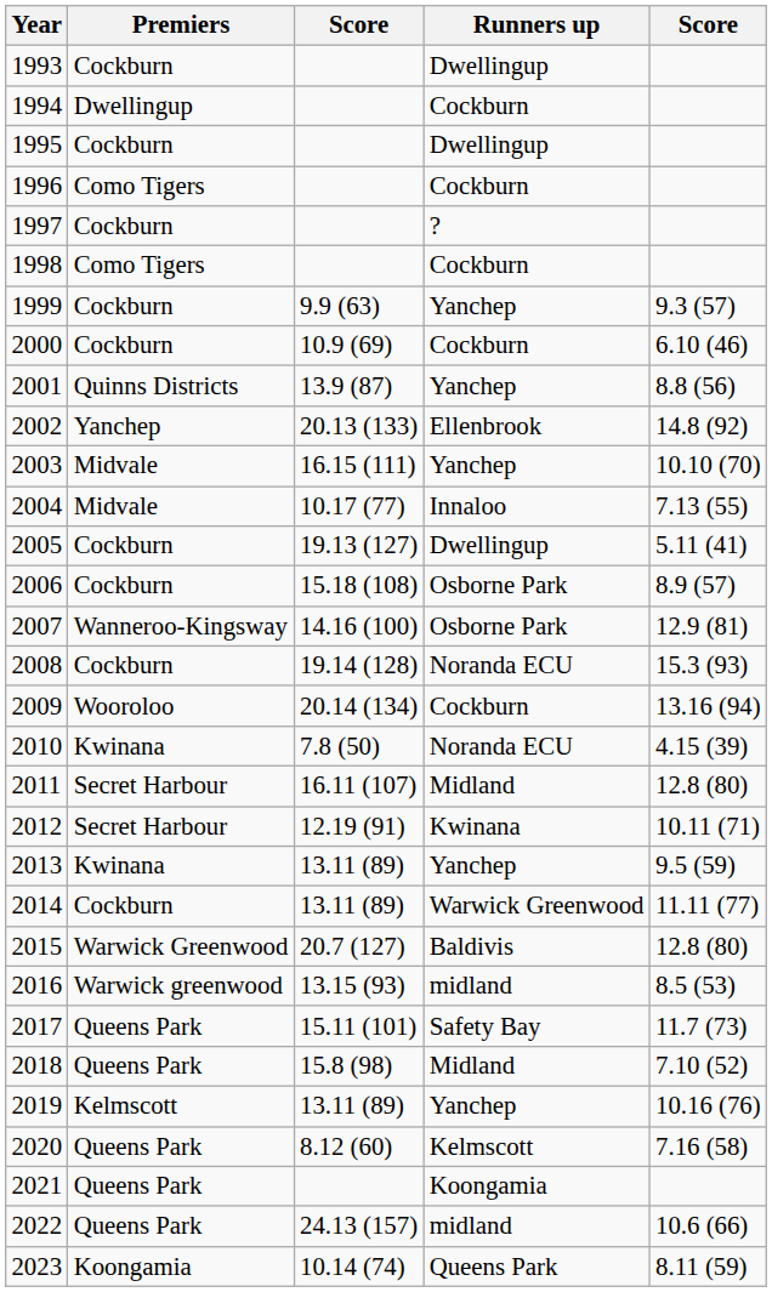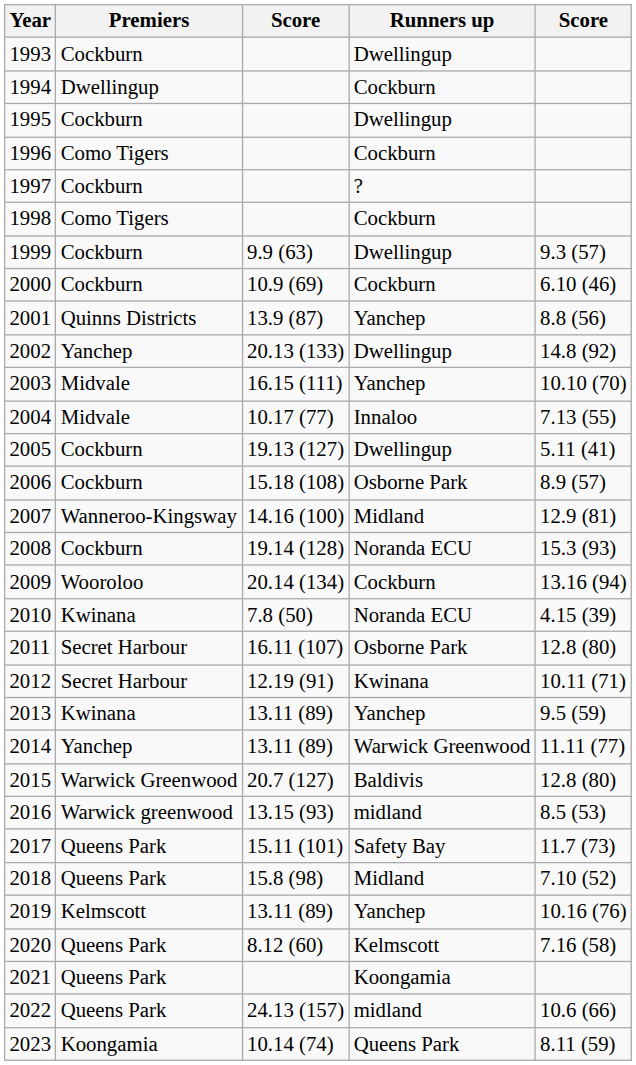 <table class="wikitable">
 <tr>
 <th>Year</th>
 <th>Premiers</th>
 <th>Score</th>
 <th>Runners up</th>
 <th>Score</th>
 </tr>
 <tr>
 <td>1993</td>
 <td>Cockburn</td>
 <td></td>
 <td>Dwellingup</td>
 <td></td>
 </tr>
 <tr>
 <td>1994</td>
 <td>Dwellingup</td>
 <td></td>
 <td>Cockburn</td>
 <td></td>
 </tr>
 <tr>
 <td>1995</td>
 <td>Cockburn</td>
 <td></td>
 <td>Dwellingup</td>
 <td></td>
 </tr>
 <tr>
 <td>1996</td>
 <td>Como Tigers</td>
 <td></td>
 <td>Cockburn</td>
 <td></td>
 </tr>
 <tr>
 <td>1997</td>
 <td>Cockburn</td>
 <td></td>
 <td>?</td>
 <td></td>
 </tr>
 <tr>
 <td>1998</td>
 <td>Como Tigers</td>
 <td></td>
 <td>Cockburn</td>
 <td></td>
 </tr>
 <tr>
 <td>1999</td>
 <td>Cockburn</td>
 <td>9.9 (63)</td>
-<td>Yanchep</td>
+<td>Dwellingup</td>
 <td>9.3 (57)</td>
 </tr>
 <tr>
 <td>2000</td>
 <td>Cockburn</td>
 <td>10.9 (69)</td>
 <td>Cockburn</td>
 <td>6.10 (46)</td>
 </tr>
 <tr>
 <td>2001</td>
 <td>Quinns Districts</td>
 <td>13.9 (87)</td>
 <td>Yanchep</td>
 <td>8.8 (56)</td>
 </tr>
 <tr>
 <td>2002</td>
 <td>Yanchep</td>
 <td>20.13 (133)</td>
-<td>Ellenbrook</td>
+<td>Dwellingup</td>
 <td>14.8 (92)</td>
 </tr>
 <tr>
 <td>2003</td>
 <td>Midvale</td>
 <td>16.15 (111)</td>
 <td>Yanchep</td>
 <td>10.10 (70)</td>
 </tr>
 <tr>
 <td>2004</td>
 <td>Midvale</td>
 <td>10.17 (77)</td>
 <td>Innaloo</td>
 <td>7.13 (55)</td>
 </tr>
 <tr>
 <td>2005</td>
 <td>Cockburn</td>
 <td>19.13 (127)</td>
 <td>Dwellingup</td>
 <td>5.11 (41)</td>
 </tr>
 <tr>
 <td>2006</td>
 <td>Cockburn</td>
 <td>15.18 (108)</td>
 <td>Osborne Park</td>
 <td>8.9 (57)</td>
 </tr>
 <tr>
 <td>2007</td>
 <td>Wanneroo-Kingsway</td>
 <td>14.16 (100)</td>
-<td>Osborne Park</td>
+<td>Midland</td>
 <td>12.9 (81)</td>
 </tr>
 <tr>
 <td>2008</td>
 <td>Cockburn</td>
 <td>19.14 (128)</td>
 <td>Noranda ECU</td>
 <td>15.3 (93)</td>
 </tr>
 <tr>
 <td>2009</td>
 <td>Wooroloo</td>
 <td>20.14 (134)</td>
 <td>Cockburn</td>
 <td>13.16 (94)</td>
 </tr>
 <tr>
 <td>2010</td>
 <td>Kwinana</td>
 <td>7.8 (50)</td>
 <td>Noranda ECU</td>
 <td>4.15 (39)</td>
 </tr>
 <tr>
 <td>2011</td>
 <td>Secret Harbour</td>
 <td>16.11 (107)</td>
-<td>Midland</td>
+<td>Osborne Park</td>
 <td>12.8 (80)</td>
 </tr>
 <tr>
 <td>2012</td>
 <td>Secret Harbour</td>
 <td>12.19 (91)</td>
 <td>Kwinana</td>
 <td>10.11 (71)</td>
 </tr>
 <tr>
 <td>2013</td>
 <td>Kwinana</td>
 <td>13.11 (89)</td>
 <td>Yanchep</td>
 <td>9.5 (59)</td>
 </tr>
 <tr>
 <td>2014</td>
-<td>Cockburn</td>
+<td>Yanchep</td>
 <td>13.11 (89)</td>
 <td>Warwick Greenwood</td>
 <td>11.11 (77)</td>
 </tr>
 <tr>
 <td>2015</td>
 <td>Warwick Greenwood</td>
 <td>20.7 (127)</td>
 <td>Baldivis</td>
 <td>12.8 (80)</td>
 </tr>
 <tr>
 <td>2016</td>
 <td>Warwick greenwood</td>
 <td>13.15 (93)</td>
 <td>midland</td>
 <td>8.5 (53)</td>
 </tr>
 <tr>
 <td>2017</td>
 <td>Queens Park</td>
 <td>15.11 (101)</td>
 <td>Safety Bay</td>
 <td>11.7 (73)</td>
 </tr>
 <tr>
 <td>2018</td>
 <td>Queens Park</td>
 <td>15.8 (98)</td>
 <td>Midland</td>
 <td>7.10 (52)</td>
 </tr>
 <tr>
 <td>2019</td>
 <td>Kelmscott</td>
 <td>13.11 (89)</td>
 <td>Yanchep</td>
 <td>10.16 (76)</td>
 </tr>
 <tr>
 <td>2020</td>
 <td>Queens Park</td>
 <td>8.12 (60)</td>
 <td>Kelmscott</td>
 <td>7.16 (58)</td>
 </tr>
 <tr>
 <td>2021</td>
 <td>Queens Park</td>
 <td></td>
 <td>Koongamia</td>
 <td></td>
 </tr>
 <tr>
 <td>2022</td>
 <td>Queens Park</td>
 <td>24.13 (157)</td>
 <td>midland</td>
 <td>10.6 (66)</td>
 </tr>
 <tr>
 <td>2023</td>
 <td>Koongamia</td>
 <td>10.14 (74)</td>
 <td>Queens Park</td>
 <td>8.11 (59)</td>
 </tr>
 </table>
